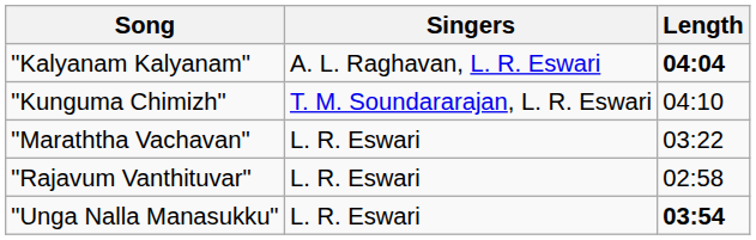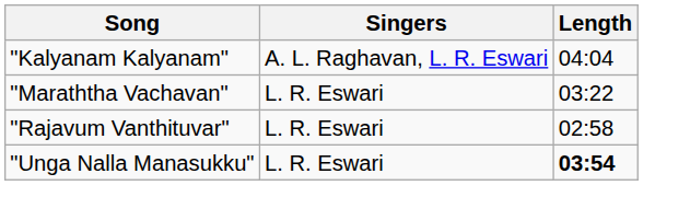 <table class="wikitable" style="font-size:95%;">
 <tr>
 <th>Song</th>
 <th>Singers</th>
 <th>Length</th>
 </tr>
 <tr>
 <td>"Kalyanam Kalyanam"</td>
 <td>A. L. Raghavan, <a href='#'>L. R. Eswari</a></td>
-<td><strong>04:04</strong></td>
-</tr>
-<tr>
-<td>"Kunguma Chimizh"</td>
-<td><a href='#'>T. M. Soundararajan</a>, L. R. Eswari</td>
-<td>04:10</td>
+<td>04:04</td>
 </tr>
 <tr>
 <td>"Maraththa Vachavan"</td>
 <td>L. R. Eswari</td>
 <td>03:22</td>
 </tr>
 <tr>
 <td>"Rajavum Vanthituvar"</td>
 <td>L. R. Eswari</td>
 <td>02:58</td>
 </tr>
 <tr>
 <td>"Unga Nalla Manasukku"</td>
 <td>L. R. Eswari</td>
 <td><strong>03:54</strong></td>
 </tr>
 </table>
